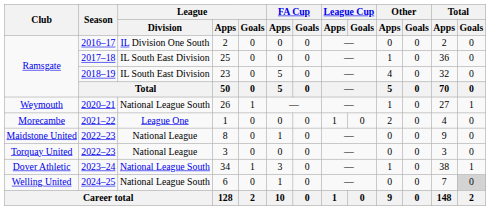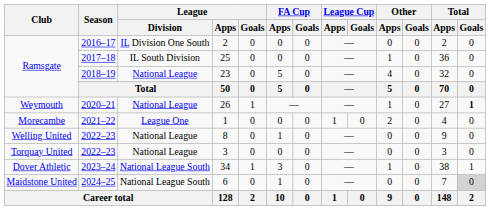 <table class="wikitable" style="text-align: center">
 <tr>
 <th rowspan="2">Club</th>
 <th rowspan="2">Season</th>
 <th colspan="3">League</th>
 <th colspan="2"><a href='#'>FA Cup</a></th>
 <th colspan="2"><a href='#'>League Cup</a></th>
 <th colspan="2">Other</th>
 <th colspan="2">Total</th>
 </tr>
 <tr>
 <th>Division</th>
 <th>Apps</th>
 <th>Goals</th>
 <th>Apps</th>
 <th>Goals</th>
 <th>Apps</th>
 <th>Goals</th>
 <th>Apps</th>
 <th>Goals</th>
 <th>Apps</th>
 <th>Goals</th>
 </tr>
 <tr>
 <td rowspan="4"><a href='#'>Ramsgate</a></td>
 <td><a href='#'>2016–17</a></td>
 <td><a href='#'>IL</a> Division One South</td>
 <td>2</td>
 <td>0</td>
 <td>0</td>
 <td>0</td>
 <td colspan="2">—</td>
 <td>0</td>
 <td>0</td>
 <td>2</td>
 <td>0</td>
 </tr>
 <tr>
 <td><a href='#'>2017–18</a></td>
-<td>IL South East Division</td>
+<td>IL South Division</td>
 <td>25</td>
 <td>0</td>
 <td>0</td>
 <td>0</td>
 <td colspan="2">—</td>
 <td>1</td>
 <td>0</td>
 <td>36</td>
 <td>0</td>
 </tr>
 <tr>
 <td><a href='#'>2018–19</a></td>
-<td>IL South East Division</td>
+<td><a href='#'>National League</a></td>
 <td>23</td>
 <td>0</td>
 <td>5</td>
 <td>0</td>
 <td colspan="2">—</td>
 <td>4</td>
 <td>0</td>
 <td>32</td>
 <td>0</td>
 </tr>
 <tr>
 <th colspan=2>Total</th>
 <th>50</th>
 <th>0</th>
 <th>5</th>
 <th>0</th>
 <th colspan="2">—</th>
 <th>5</th>
 <th>0</th>
 <th>70</th>
 <th>0</th>
 </tr>
 <tr>
 <td><a href='#'>Weymouth</a></td>
 <td><a href='#'>2020–21</a></td>
-<td>National League South</td>
+<td><a href='#'>National League</a></td>
 <td>26</td>
 <td>1</td>
 <td colspan="2">—</td>
 <td colspan="2">—</td>
 <td>1</td>
 <td>0</td>
 <td>27</td>
-<td>1</td>
+<td><strong>1</strong></td>
 </tr>
 <tr>
 <td><a href='#'>Morecambe</a></td>
 <td><a href='#'>2021–22</a></td>
 <td><a href='#'>League One</a></td>
 <td>1</td>
 <td>0</td>
 <td>0</td>
 <td>0</td>
 <td>1</td>
 <td>0</td>
 <td>2</td>
 <td>0</td>
 <td>4</td>
 <td>0</td>
 </tr>
 <tr>
-<td><a href='#'>Maidstone United</a></td>
+<td><a href='#'>Welling United</a></td>
 <td><a href='#'>2022–23</a></td>
 <td>National League</td>
 <td>8</td>
 <td>0</td>
 <td>1</td>
 <td>0</td>
 <td colspan="2">—</td>
 <td>0</td>
 <td>0</td>
 <td>9</td>
 <td>0</td>
 </tr>
 <tr>
 <td><a href='#'>Torquay United</a></td>
 <td><a href='#'>2022–23</a></td>
 <td>National League</td>
 <td>3</td>
 <td>0</td>
 <td>0</td>
 <td>0</td>
 <td colspan="2">—</td>
 <td>0</td>
 <td>0</td>
 <td>3</td>
 <td>0</td>
 </tr>
 <tr>
 <td><a href='#'>Dover Athletic</a></td>
 <td><a href='#'>2023–24</a></td>
 <td><a href='#'>National League South</a></td>
 <td>34</td>
 <td>1</td>
 <td>3</td>
 <td>0</td>
 <td colspan="2">—</td>
 <td>1</td>
 <td>0</td>
 <td>38</td>
 <td>1</td>
 </tr>
 <tr>
-<td><a href='#'>Welling United</a></td>
+<td><a href='#'>Maidstone United</a></td>
 <td><a href='#'>2024–25</a></td>
 <td>National League South</td>
 <td>6</td>
 <td>0</td>
 <td>1</td>
 <td>0</td>
 <td colspan="2">—</td>
 <td>0</td>
 <td>0</td>
 <td>7</td>
 <td style="background: lightgrey;">0</td>
 </tr>
 <tr>
 <th colspan="3">Career total</th>
 <th>128</th>
 <th>2</th>
 <th>10</th>
 <th>0</th>
 <th>1</th>
 <th>0</th>
 <th>9</th>
 <th>0</th>
 <th>148</th>
 <th>2</th>
 </tr>
 </table>
